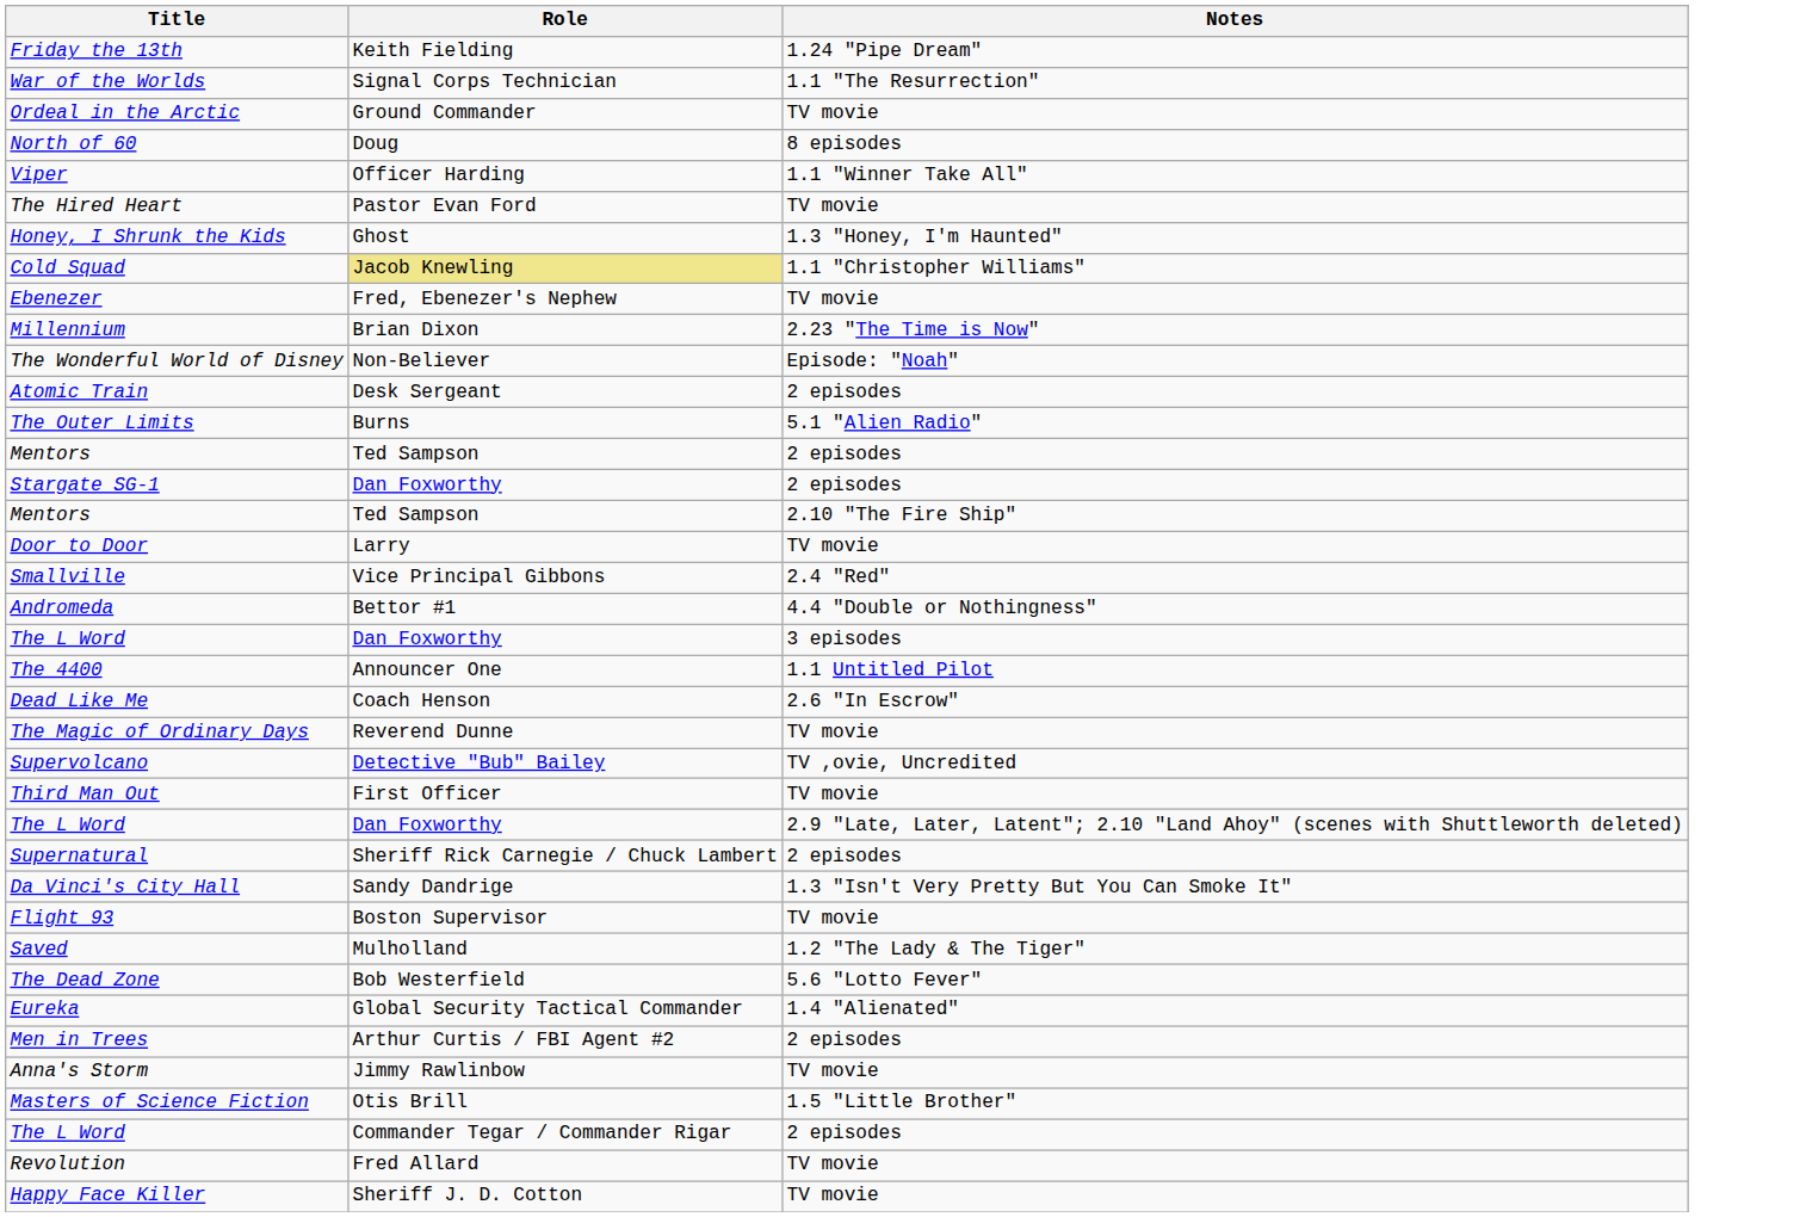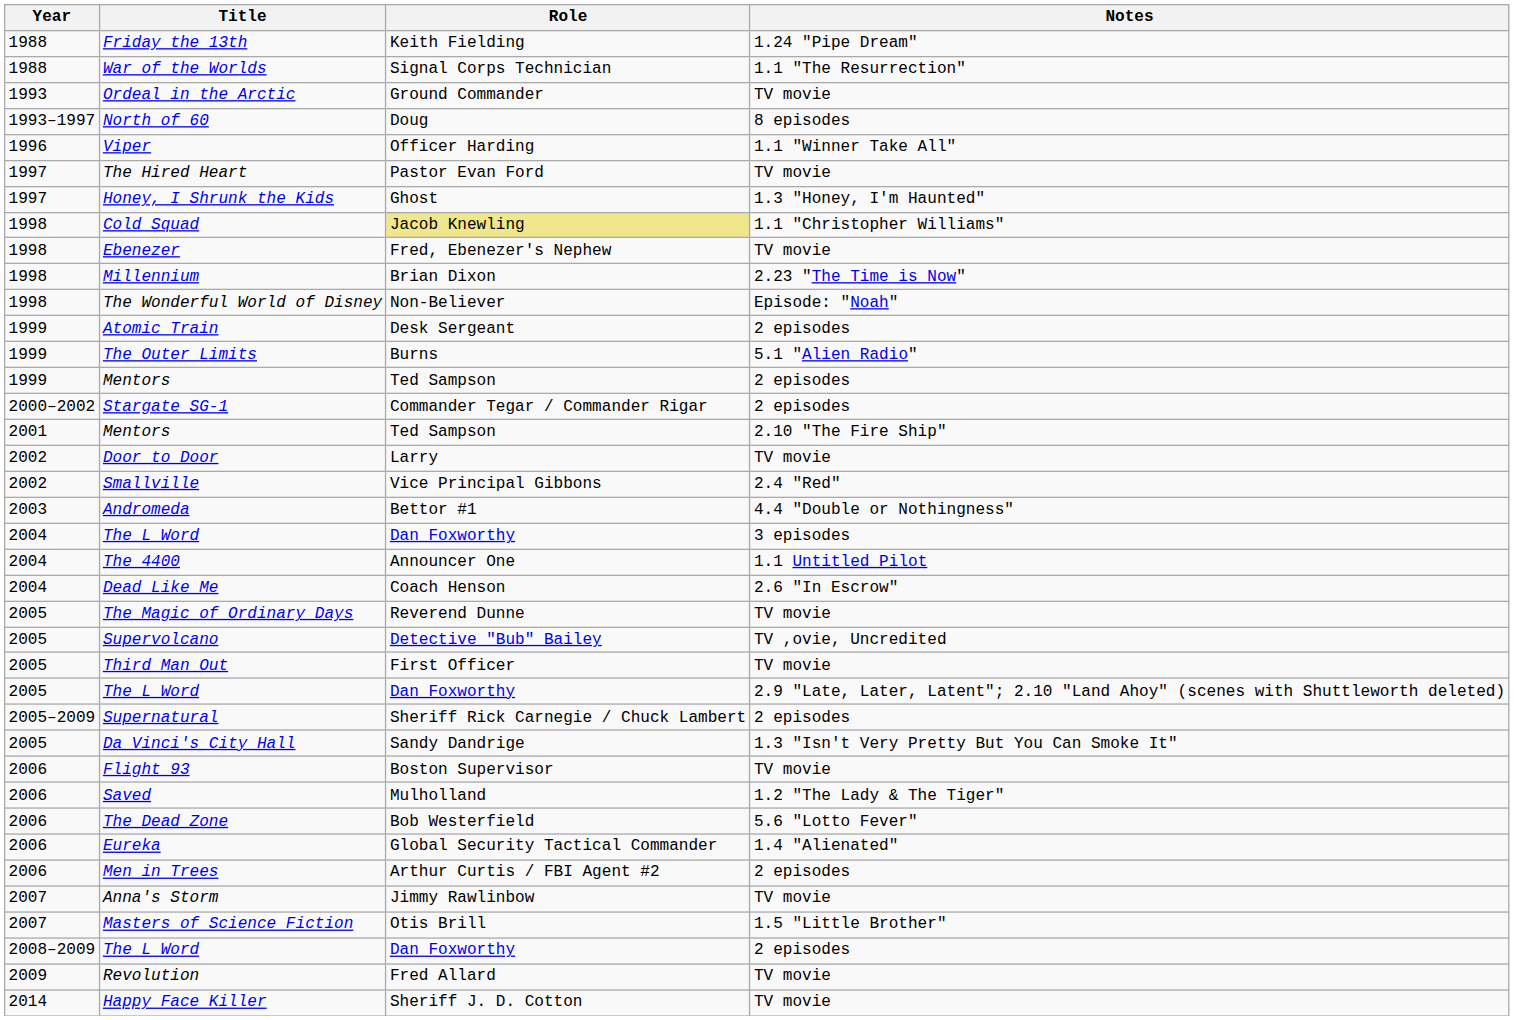 <table class="wikitable" style="font-size: 95%;">
 <tr>
+<th>Year</th>
 <th>Title</th>
 <th>Role</th>
 <th>Notes</th>
 </tr>
 <tr>
+<td>1988</td>
 <td><em><a href='#'>Friday the 13th</a></em></td>
 <td>Keith Fielding</td>
 <td>1.24 "Pipe Dream"</td>
 </tr>
 <tr>
+<td>1988</td>
 <td><em><a href='#'>War of the Worlds</a></em></td>
 <td>Signal Corps Technician</td>
 <td>1.1 "The Resurrection"</td>
 </tr>
 <tr>
+<td>1993</td>
 <td><em><a href='#'>Ordeal in the Arctic</a></em></td>
 <td>Ground Commander</td>
 <td>TV movie</td>
 </tr>
 <tr>
+<td>1993–1997</td>
 <td><em><a href='#'>North of 60</a></em></td>
 <td>Doug</td>
 <td>8 episodes</td>
 </tr>
 <tr>
+<td>1996</td>
 <td><em><a href='#'>Viper</a></em></td>
 <td>Officer Harding</td>
 <td>1.1 "Winner Take All"</td>
 </tr>
 <tr>
+<td>1997</td>
 <td><em>The Hired Heart</em></td>
 <td>Pastor Evan Ford</td>
 <td>TV movie</td>
 </tr>
 <tr>
+<td>1997</td>
 <td><em><a href='#'>Honey, I Shrunk the Kids</a></em></td>
 <td>Ghost</td>
 <td>1.3 "Honey, I'm Haunted"</td>
 </tr>
 <tr>
+<td>1998</td>
 <td><em><a href='#'>Cold Squad</a></em></td>
 <td style="background: khaki;">Jacob Knewling</td>
 <td>1.1 "Christopher Williams"</td>
 </tr>
 <tr>
+<td>1998</td>
 <td><em><a href='#'>Ebenezer</a></em></td>
 <td>Fred, Ebenezer's Nephew</td>
 <td>TV movie</td>
 </tr>
 <tr>
+<td>1998</td>
 <td><em><a href='#'>Millennium</a></em></td>
 <td>Brian Dixon</td>
 <td>2.23 "<a href='#'>The Time is Now</a>"</td>
 </tr>
 <tr>
+<td>1998</td>
 <td><em>The Wonderful World of Disney</em></td>
 <td>Non-Believer</td>
 <td>Episode: "<a href='#'>Noah</a>"</td>
 </tr>
 <tr>
+<td>1999</td>
 <td><em><a href='#'>Atomic Train</a></em></td>
 <td>Desk Sergeant</td>
 <td>2 episodes</td>
 </tr>
 <tr>
+<td>1999</td>
 <td><em><a href='#'>The Outer Limits</a></em></td>
 <td>Burns</td>
 <td>5.1 "<a href='#'>Alien Radio</a>"</td>
 </tr>
 <tr>
+<td>1999</td>
 <td><em>Mentors</em></td>
 <td>Ted Sampson</td>
 <td>2 episodes</td>
 </tr>
 <tr>
+<td>2000–2002</td>
 <td><em><a href='#'>Stargate SG-1</a></em></td>
-<td><a href='#'>Dan Foxworthy</a></td>
+<td>Commander Tegar / Commander Rigar</td>
 <td>2 episodes</td>
 </tr>
 <tr>
+<td>2001</td>
 <td><em>Mentors</em></td>
 <td>Ted Sampson</td>
 <td>2.10 "The Fire Ship"</td>
 </tr>
 <tr>
+<td>2002</td>
 <td><em><a href='#'>Door to Door</a></em></td>
 <td>Larry</td>
 <td>TV movie</td>
 </tr>
 <tr>
+<td>2002</td>
 <td><em><a href='#'>Smallville</a></em></td>
 <td>Vice Principal Gibbons</td>
 <td>2.4 "Red"</td>
 </tr>
 <tr>
+<td>2003</td>
 <td><em><a href='#'>Andromeda</a></em></td>
 <td>Bettor #1</td>
 <td>4.4 "Double or Nothingness"</td>
 </tr>
 <tr>
+<td>2004</td>
 <td><em><a href='#'>The L Word</a></em></td>
 <td><a href='#'>Dan Foxworthy</a></td>
 <td>3 episodes</td>
 </tr>
 <tr>
+<td>2004</td>
 <td><em><a href='#'>The 4400</a></em></td>
 <td>Announcer One</td>
 <td>1.1 <a href='#'>Untitled Pilot</a></td>
 </tr>
 <tr>
+<td>2004</td>
 <td><em><a href='#'>Dead Like Me</a></em></td>
 <td>Coach Henson</td>
 <td>2.6 "In Escrow"</td>
 </tr>
 <tr>
+<td>2005</td>
 <td><em><a href='#'>The Magic of Ordinary Days</a></em></td>
 <td>Reverend Dunne</td>
 <td>TV movie</td>
 </tr>
 <tr>
+<td>2005</td>
 <td><em><a href='#'>Supervolcano</a></em></td>
 <td><a href='#'>Detective "Bub" Bailey</a></td>
 <td>TV ,ovie, Uncredited</td>
 </tr>
 <tr>
+<td>2005</td>
 <td><em><a href='#'>Third Man Out</a></em></td>
 <td>First Officer</td>
 <td>TV movie</td>
 </tr>
 <tr>
+<td>2005</td>
 <td><em><a href='#'>The L Word</a></em></td>
 <td><a href='#'>Dan Foxworthy</a></td>
 <td>2.9 "Late, Later, Latent"; 2.10 "Land Ahoy" (scenes with Shuttleworth deleted)</td>
 </tr>
 <tr>
+<td>2005–2009</td>
 <td><em><a href='#'>Supernatural</a></em></td>
 <td>Sheriff Rick Carnegie / Chuck Lambert</td>
 <td>2 episodes</td>
 </tr>
 <tr>
+<td>2005</td>
 <td><em><a href='#'>Da Vinci's City Hall</a></em></td>
 <td>Sandy Dandrige</td>
 <td>1.3 "Isn't Very Pretty But You Can Smoke It"</td>
 </tr>
 <tr>
+<td>2006</td>
 <td><em><a href='#'>Flight 93</a></em></td>
 <td>Boston Supervisor</td>
 <td>TV movie</td>
 </tr>
 <tr>
+<td>2006</td>
 <td><em><a href='#'>Saved</a></em></td>
 <td>Mulholland</td>
 <td>1.2 "The Lady & The Tiger"</td>
 </tr>
 <tr>
+<td>2006</td>
 <td><em><a href='#'>The Dead Zone</a></em></td>
 <td>Bob Westerfield</td>
 <td>5.6 "Lotto Fever"</td>
 </tr>
 <tr>
+<td>2006</td>
 <td><em><a href='#'>Eureka</a></em></td>
 <td>Global Security Tactical Commander</td>
 <td>1.4 "Alienated"</td>
 </tr>
 <tr>
+<td>2006</td>
 <td><em><a href='#'>Men in Trees</a></em></td>
 <td>Arthur Curtis / FBI Agent #2</td>
 <td>2 episodes</td>
 </tr>
 <tr>
+<td>2007</td>
 <td><em>Anna's Storm</em></td>
 <td>Jimmy Rawlinbow</td>
 <td>TV movie</td>
 </tr>
 <tr>
+<td>2007</td>
 <td><em><a href='#'>Masters of Science Fiction</a></em></td>
 <td>Otis Brill</td>
 <td>1.5 "Little Brother"</td>
 </tr>
 <tr>
+<td>2008–2009</td>
 <td><em><a href='#'>The L Word</a></em></td>
-<td>Commander Tegar / Commander Rigar</td>
+<td><a href='#'>Dan Foxworthy</a></td>
 <td>2 episodes</td>
 </tr>
 <tr>
+<td>2009</td>
 <td><em>Revolution</em></td>
 <td>Fred Allard</td>
 <td>TV movie</td>
 </tr>
 <tr>
+<td>2014</td>
 <td><em><a href='#'>Happy Face Killer</a></em></td>
 <td>Sheriff J. D. Cotton</td>
 <td>TV movie</td>
 </tr>
 </table>
